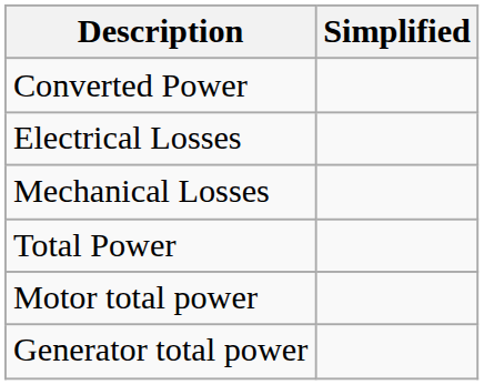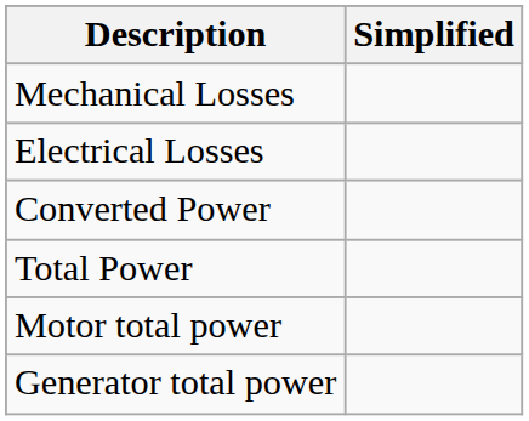 <table class="wikitable">
 <tr>
 <th>Description</th>
 <th>Simplified</th>
 </tr>
 <tr>
-<td>Converted Power</td>
+<td>Mechanical Losses</td>
 <td></td>
 </tr>
 <tr>
 <td>Electrical Losses</td>
 <td></td>
 </tr>
 <tr>
-<td>Mechanical Losses</td>
+<td>Converted Power</td>
 <td></td>
 </tr>
 <tr>
 <td>Total Power</td>
 <td></td>
 </tr>
 <tr>
 <td>Motor total power</td>
 <td></td>
 </tr>
 <tr>
 <td>Generator total power</td>
 <td></td>
 </tr>
 </table>
